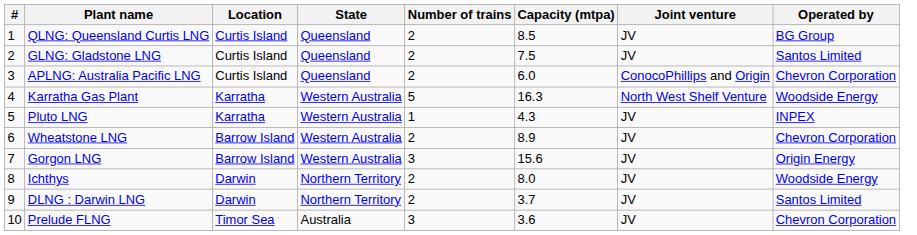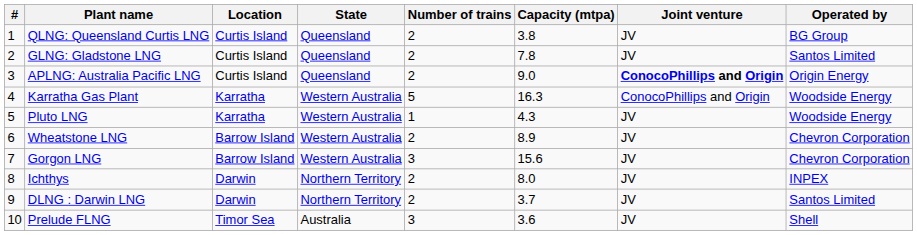 <table class="wikitable sortable" style="text-align:left; border:1">
 <tr>
 <th><strong>#</strong></th>
 <th><strong>Plant name</strong></th>
 <th><strong>Location</strong></th>
 <th><strong>State</strong></th>
 <th><strong>Number of trains</strong></th>
 <th><strong>Capacity (mtpa)</strong></th>
 <th><strong>Joint venture</strong></th>
 <th><strong>Operated by</strong></th>
 </tr>
 <tr>
 <td>1</td>
 <td><a href='#'>QLNG: Queensland Curtis LNG</a></td>
 <td><a href='#'>Curtis Island</a></td>
 <td><a href='#'>Queensland</a></td>
 <td>2</td>
-<td>8.5</td>
+<td>3.8</td>
 <td>JV</td>
 <td><a href='#'>BG Group</a></td>
 </tr>
 <tr>
 <td>2</td>
 <td><a href='#'>GLNG: Gladstone LNG</a></td>
 <td>Curtis Island</td>
 <td><a href='#'>Queensland</a></td>
 <td>2</td>
-<td>7.5</td>
+<td>7.8</td>
 <td>JV</td>
 <td><a href='#'>Santos Limited</a></td>
 </tr>
 <tr>
 <td>3</td>
 <td><a href='#'>APLNG: Australia Pacific LNG</a></td>
 <td>Curtis Island</td>
 <td><a href='#'>Queensland</a></td>
 <td>2</td>
-<td>6.0</td>
-<td><a href='#'>ConocoPhillips</a> and <a href='#'>Origin</a></td>
-<td><a href='#'>Chevron Corporation</a></td>
+<td>9.0</td>
+<td><strong><a href='#'>ConocoPhillips</a> and <a href='#'>Origin</a></strong></td>
+<td><a href='#'>Origin Energy</a></td>
 </tr>
 <tr>
 <td>4</td>
 <td><a href='#'>Karratha Gas Plant</a></td>
 <td><a href='#'>Karratha</a></td>
 <td><a href='#'>Western Australia</a></td>
 <td>5</td>
 <td>16.3</td>
-<td><a href='#'>North West Shelf Venture</a></td>
+<td><a href='#'>ConocoPhillips</a> and <a href='#'>Origin</a></td>
 <td><a href='#'>Woodside Energy</a></td>
 </tr>
 <tr>
 <td>5</td>
 <td><a href='#'>Pluto LNG</a></td>
 <td><a href='#'>Karratha</a></td>
 <td><a href='#'>Western Australia</a></td>
 <td>1</td>
 <td>4.3</td>
 <td>JV</td>
-<td><a href='#'>INPEX</a></td>
+<td><a href='#'>Woodside Energy</a></td>
 </tr>
 <tr>
 <td>6</td>
 <td><a href='#'>Wheatstone LNG</a></td>
 <td><a href='#'>Barrow Island</a></td>
 <td><a href='#'>Western Australia</a></td>
 <td>2</td>
 <td>8.9</td>
 <td>JV</td>
 <td><a href='#'>Chevron Corporation</a></td>
 </tr>
 <tr>
 <td>7</td>
 <td><a href='#'>Gorgon LNG</a></td>
 <td><a href='#'>Barrow Island</a></td>
 <td><a href='#'>Western Australia</a></td>
 <td>3</td>
 <td>15.6</td>
 <td>JV</td>
-<td><a href='#'>Origin Energy</a></td>
+<td><a href='#'>Chevron Corporation</a></td>
 </tr>
 <tr>
 <td>8</td>
 <td><a href='#'>Ichthys</a></td>
 <td><a href='#'>Darwin</a></td>
 <td><a href='#'>Northern Territory</a></td>
 <td>2</td>
 <td>8.0</td>
 <td>JV</td>
-<td><a href='#'>Woodside Energy</a></td>
+<td><a href='#'>INPEX</a></td>
 </tr>
 <tr>
 <td>9</td>
 <td><a href='#'>DLNG : Darwin LNG</a></td>
 <td><a href='#'>Darwin</a></td>
 <td><a href='#'>Northern Territory</a></td>
 <td>2</td>
 <td>3.7</td>
 <td>JV</td>
 <td><a href='#'>Santos Limited</a></td>
 </tr>
 <tr>
 <td>10</td>
 <td><a href='#'>Prelude FLNG</a></td>
 <td><a href='#'>Timor Sea</a></td>
 <td>Australia</td>
 <td>3</td>
 <td>3.6</td>
 <td>JV</td>
-<td><a href='#'>Chevron Corporation</a></td>
+<td><a href='#'>Shell</a></td>
 </tr>
 </table>
